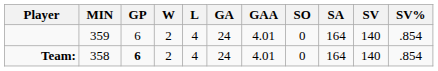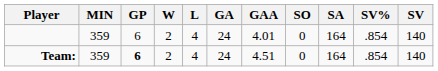 <table class="wikitable sortable" width="60%">
 <tr>
 <th bgcolor="#DDDDFF" width="10%">Player</th>
 <th width="3%" bgcolor="#DDDDFF" title="Minutes played">MIN</th>
 <th width="3%" bgcolor="#DDDDFF" title="Games played in">GP</th>
 <th width="3%" bgcolor="#DDDDFF" title="Games played in">W</th>
 <th width="3%" bgcolor="#DDDDFF"title="Games played in">L</th>
 <th width="3%" bgcolor="#DDDDFF" title="Goals against">GA</th>
 <th width="3%" bgcolor="#DDDDFF" title="Goals against average">GAA</th>
 <th width="3%" bgcolor="#DDDDFF" title="Shut-outs">SO</th>
 <th width="3%" bgcolor="#DDDDFF" title="Shots against">SA</th>
+<th width="3%" bgcolor="#DDDDFF" title="Save percentage">SV%</th>
 <th width="3%" bgcolor="#DDDDFF" title="Shots saved">SV</th>
-<th width="3%" bgcolor="#DDDDFF" title="Save percentage">SV%</th>
 </tr>
 <tr align="center">
 <td align="right"></td>
 <td>359</td>
 <td>6</td>
 <td>2</td>
 <td>4</td>
 <td>24</td>
 <td>4.01</td>
 <td>0</td>
 <td>164</td>
+<td>.854</td>
 <td>140</td>
-<td>.854</td>
 </tr>
 <tr align="center">
 <td align="right"><strong>Team:</strong></td>
-<td>358</td>
+<td>359</td>
 <td><strong>6</strong></td>
 <td>2</td>
 <td>4</td>
 <td>24</td>
-<td>4.01</td>
+<td>4.51</td>
 <td>0</td>
 <td>164</td>
+<td>.854</td>
 <td>140</td>
-<td>.854</td>
 </tr>
 </table>
